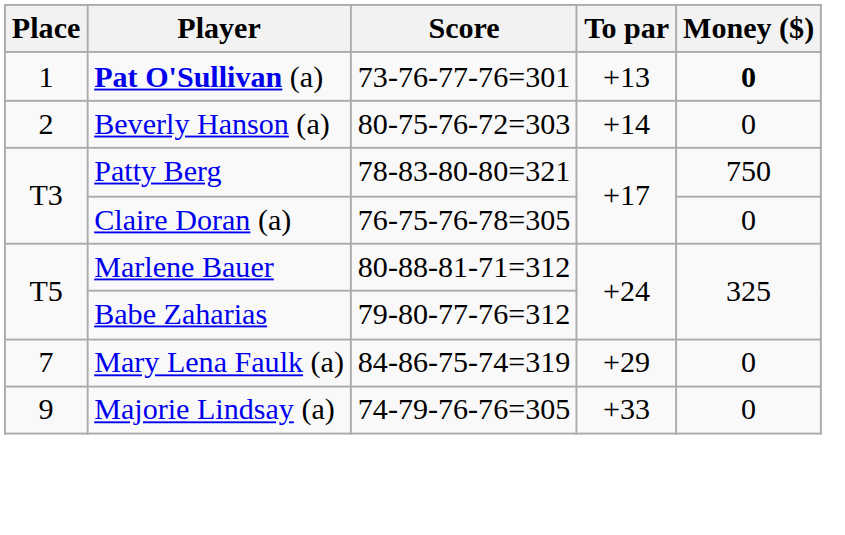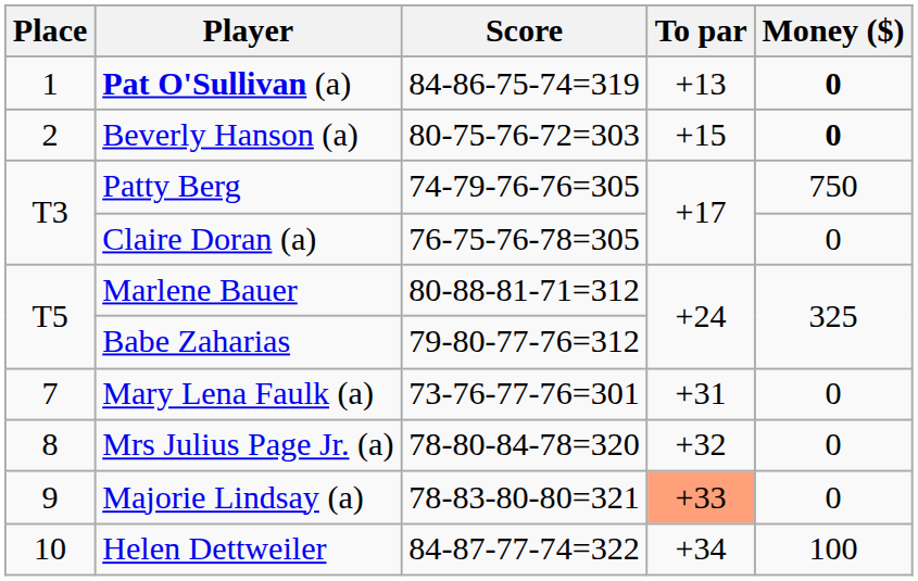 <table class="wikitable">
 <tr>
 <th>Place</th>
 <th>Player</th>
 <th>Score</th>
 <th>To par</th>
 <th>Money ($)</th>
 </tr>
 <tr>
 <td align=center>1</td>
 <td> <strong><a href='#'>Pat O'Sullivan</a></strong> (a)</td>
-<td>73-76-77-76=301</td>
+<td>84-86-75-74=319</td>
 <td align=center>+13</td>
 <td align=center><strong>0</strong></td>
 </tr>
 <tr>
 <td align=center>2</td>
 <td> <a href='#'>Beverly Hanson</a> (a)</td>
 <td>80-75-76-72=303</td>
-<td align=center>+14</td>
-<td align=center>0</td>
+<td align=center>+15</td>
+<td align=center><strong>0</strong></td>
 </tr>
 <tr>
 <td align=center rowspan=2>T3</td>
 <td> <a href='#'>Patty Berg</a></td>
-<td>78-83-80-80=321</td>
+<td>74-79-76-76=305</td>
 <td align=center rowspan=2>+17</td>
 <td align=center>750</td>
 </tr>
 <tr>
 <td> <a href='#'>Claire Doran</a> (a)</td>
 <td>76-75-76-78=305</td>
 <td align=center>0</td>
 </tr>
 <tr>
 <td align=center rowspan=2>T5</td>
 <td> <a href='#'>Marlene Bauer</a></td>
 <td>80-88-81-71=312</td>
 <td align=center rowspan=2>+24</td>
 <td align=center rowspan=2>325</td>
 </tr>
 <tr>
 <td> <a href='#'>Babe Zaharias</a></td>
 <td>79-80-77-76=312</td>
 </tr>
 <tr>
 <td align=center>7</td>
 <td> <a href='#'>Mary Lena Faulk</a> (a)</td>
-<td>84-86-75-74=319</td>
-<td align=center>+29</td>
+<td>73-76-77-76=301</td>
+<td align=center>+31</td>
+<td align=center>0</td>
+</tr>
+<tr>
+<td align=center>8</td>
+<td> <a href='#'>Mrs Julius Page Jr.</a> (a)</td>
+<td>78-80-84-78=320</td>
+<td align=center>+32</td>
 <td align=center>0</td>
 </tr>
 <tr>
 <td align=center>9</td>
 <td> <a href='#'>Majorie Lindsay</a> (a)</td>
-<td>74-79-76-76=305</td>
-<td align=center>+33</td>
+<td>78-83-80-80=321</td>
+<td align=center style="background: lightsalmon;">+33</td>
 <td align=center>0</td>
 </tr>
+<tr>
+<td align=center>10</td>
+<td> <a href='#'>Helen Dettweiler</a></td>
+<td>84-87-77-74=322</td>
+<td align=center>+34</td>
+<td align=center>100</td>
+</tr>
 </table>
